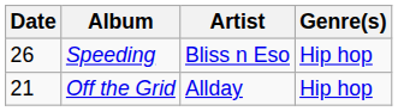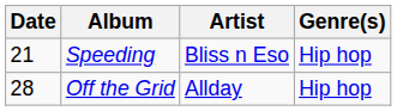 <table class="wikitable">
 <tr>
 <th>Date</th>
 <th>Album</th>
 <th>Artist</th>
 <th>Genre(s)</th>
 </tr>
 <tr>
-<td>26</td>
+<td>21</td>
 <td><em><a href='#'>Speeding</a></em></td>
 <td><a href='#'>Bliss n Eso</a></td>
 <td><a href='#'>Hip hop</a></td>
 </tr>
 <tr>
-<td>21</td>
+<td>28</td>
 <td><em><a href='#'>Off the Grid</a></em></td>
 <td><a href='#'>Allday</a></td>
 <td><a href='#'>Hip hop</a></td>
 </tr>
 </table>
